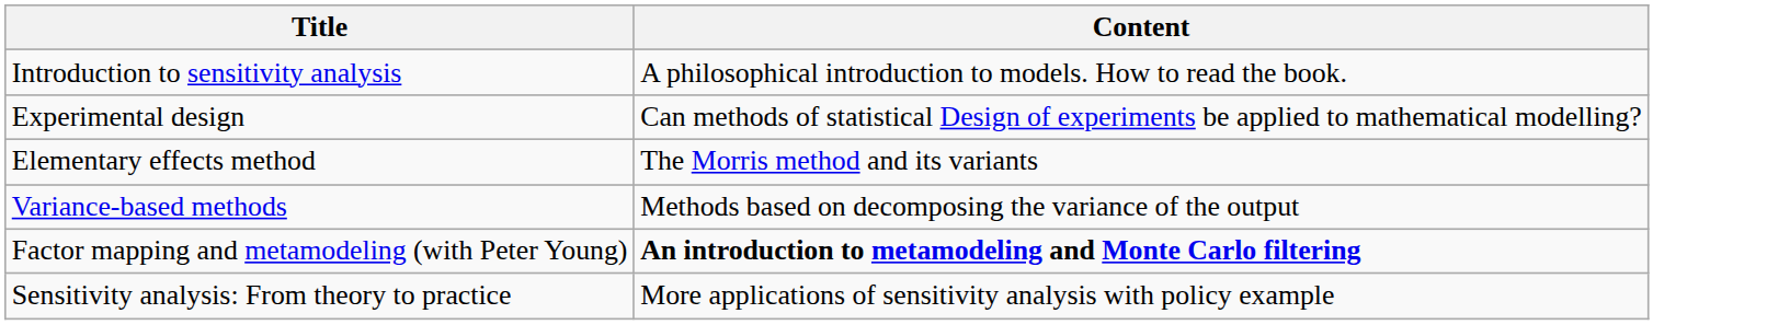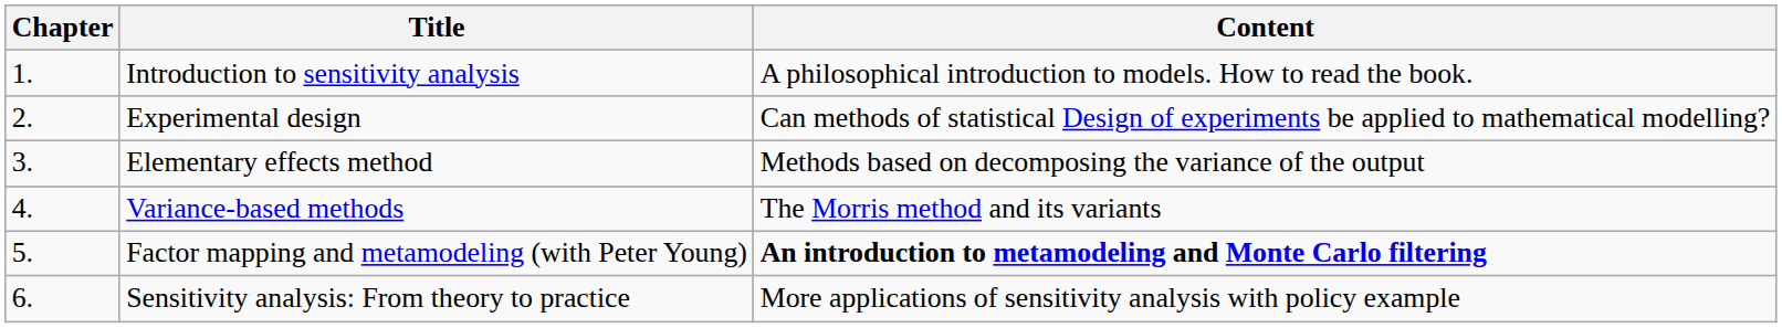 <table class="wikitable">
 <tr>
+<th>Chapter</th>
 <th>Title</th>
 <th>Content</th>
 </tr>
 <tr>
+<td>1.</td>
 <td>Introduction to <a href='#'>sensitivity analysis</a></td>
 <td>A philosophical introduction to models. How to read the book.</td>
 </tr>
 <tr>
+<td>2.</td>
 <td>Experimental design</td>
 <td>Can methods of statistical <a href='#'>Design of experiments</a> be applied to mathematical modelling?</td>
 </tr>
 <tr>
+<td>3.</td>
 <td>Elementary effects method</td>
+<td>Methods based on decomposing the variance of the output</td>
+</tr>
+<tr>
+<td>4.</td>
+<td><a href='#'>Variance-based methods</a></td>
 <td>The <a href='#'>Morris method</a> and its variants</td>
 </tr>
 <tr>
-<td><a href='#'>Variance-based methods</a></td>
-<td>Methods based on decomposing the variance of the output</td>
-</tr>
-<tr>
+<td>5.</td>
 <td>Factor mapping and <a href='#'>metamodeling</a> (with Peter Young)</td>
 <td><strong>An introduction to <a href='#'>metamodeling</a> and <a href='#'>Monte Carlo filtering</a></strong></td>
 </tr>
 <tr>
+<td>6.</td>
 <td>Sensitivity analysis: From theory to practice</td>
 <td>More applications of sensitivity analysis with policy example</td>
 </tr>
 </table>
